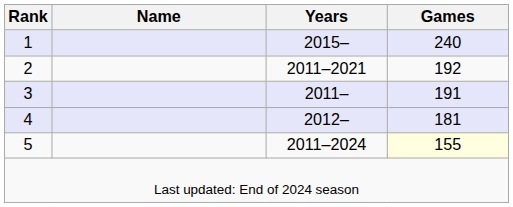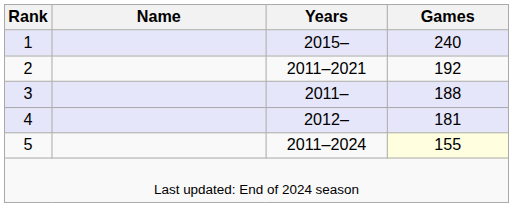 <table class="wikitable sortable" style="width:500px; text-align: center">
 <tr>
 <th width=5%>Rank</th>
 <th width=45%>Name</th>
 <th width=25%>Years</th>
 <th width=25%>Games</th>
 </tr>
 <tr style="background:lavender;">
 <td>1</td>
 <td></td>
 <td>2015–</td>
 <td>240</td>
 </tr>
 <tr>
 <td>2</td>
 <td></td>
 <td>2011–2021</td>
 <td>192</td>
 </tr>
 <tr style="background:lavender;">
 <td>3</td>
 <td></td>
 <td>2011–</td>
-<td>191</td>
+<td>188</td>
 </tr>
 <tr style="background:lavender;">
 <td>4</td>
 <td></td>
 <td>2012–</td>
 <td>181</td>
 </tr>
 <tr>
 <td>5</td>
 <td></td>
 <td>2011–2024</td>
 <td style="background: lightyellow;">155</td>
 </tr>
 <tr class="sortbottom">
 <td colspan=5><br><small>Last updated: End of 2024 season</small></td>
 </tr>
 </table>
